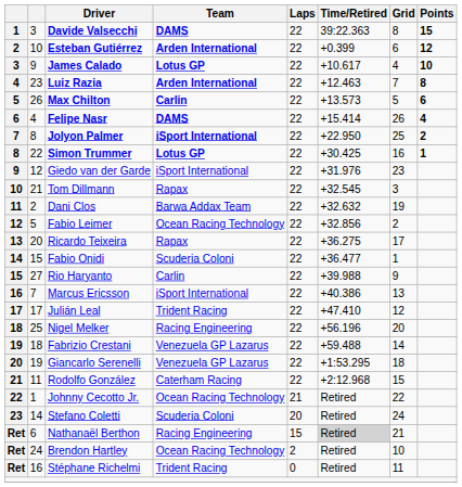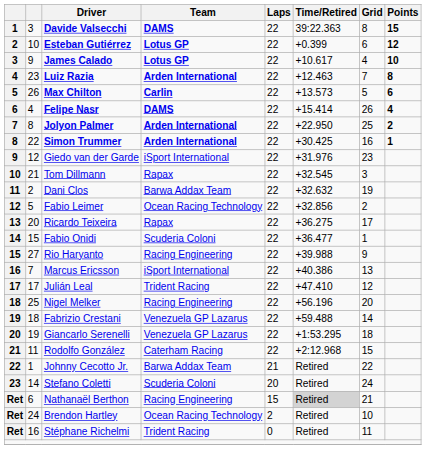 <table class="wikitable" style="font-size:95%">
 <tr>
 <th></th>
 <th></th>
 <th>Driver</th>
 <th>Team</th>
 <th>Laps</th>
 <th>Time/Retired</th>
 <th>Grid</th>
 <th>Points</th>
 </tr>
 <tr>
 <th>1</th>
 <td>3</td>
 <td> <strong><a href='#'>Davide Valsecchi</a></strong></td>
 <td><strong><a href='#'>DAMS</a></strong></td>
 <td>22</td>
 <td>39:22.363</td>
 <td>8</td>
 <td><strong>15</strong></td>
 </tr>
 <tr>
 <th>2</th>
 <td>10</td>
 <td> <strong><a href='#'>Esteban Gutiérrez</a></strong></td>
-<td><strong><a href='#'>Arden International</a></strong></td>
+<td><strong><a href='#'>Lotus GP</a></strong></td>
 <td>22</td>
 <td>+0.399</td>
 <td>6</td>
 <td><strong>12</strong></td>
 </tr>
 <tr>
 <th>3</th>
 <td>9</td>
 <td> <strong><a href='#'>James Calado</a></strong></td>
 <td><strong><a href='#'>Lotus GP</a></strong></td>
 <td>22</td>
 <td>+10.617</td>
 <td>4</td>
 <td><strong>10</strong></td>
 </tr>
 <tr>
 <th>4</th>
 <td>23</td>
 <td> <strong><a href='#'>Luiz Razia</a></strong></td>
 <td><strong><a href='#'>Arden International</a></strong></td>
 <td>22</td>
 <td>+12.463</td>
 <td>7</td>
 <td><strong>8</strong></td>
 </tr>
 <tr>
 <th>5</th>
 <td>26</td>
 <td> <strong><a href='#'>Max Chilton</a></strong></td>
 <td><strong><a href='#'>Carlin</a></strong></td>
 <td>22</td>
 <td>+13.573</td>
 <td>5</td>
 <td><strong>6</strong></td>
 </tr>
 <tr>
 <th>6</th>
 <td>4</td>
 <td> <strong><a href='#'>Felipe Nasr</a></strong></td>
 <td><strong><a href='#'>DAMS</a></strong></td>
 <td>22</td>
 <td>+15.414</td>
 <td>26</td>
 <td><strong>4</strong></td>
 </tr>
 <tr>
 <th>7</th>
 <td>8</td>
 <td> <strong><a href='#'>Jolyon Palmer</a></strong></td>
-<td><strong><a href='#'>iSport International</a></strong></td>
+<td><strong><a href='#'>Arden International</a></strong></td>
 <td>22</td>
 <td>+22.950</td>
 <td>25</td>
 <td><strong>2</strong></td>
 </tr>
 <tr>
 <th>8</th>
 <td>22</td>
 <td> <strong><a href='#'>Simon Trummer</a></strong></td>
-<td><strong><a href='#'>Lotus GP</a></strong></td>
+<td><strong><a href='#'>Arden International</a></strong></td>
 <td>22</td>
 <td>+30.425</td>
 <td>16</td>
 <td><strong>1</strong></td>
 </tr>
 <tr>
 <th>9</th>
 <td>12</td>
 <td> <a href='#'>Giedo van der Garde</a></td>
 <td><a href='#'>iSport International</a></td>
 <td>22</td>
 <td>+31.976</td>
 <td>23</td>
 <td><strong></strong></td>
 </tr>
 <tr>
 <th>10</th>
 <td>21</td>
 <td> <a href='#'>Tom Dillmann</a></td>
 <td><a href='#'>Rapax</a></td>
 <td>22</td>
 <td>+32.545</td>
 <td>3</td>
 <td></td>
 </tr>
 <tr>
 <th>11</th>
 <td>2</td>
 <td> <a href='#'>Dani Clos</a></td>
 <td><a href='#'>Barwa Addax Team</a></td>
 <td>22</td>
 <td>+32.632</td>
 <td>19</td>
 <td></td>
 </tr>
 <tr>
 <th>12</th>
 <td>5</td>
 <td> <a href='#'>Fabio Leimer</a></td>
 <td><a href='#'>Ocean Racing Technology</a></td>
 <td>22</td>
 <td>+32.856</td>
 <td>2</td>
 <td></td>
 </tr>
 <tr>
 <th>13</th>
 <td>20</td>
 <td> <a href='#'>Ricardo Teixeira</a></td>
 <td><a href='#'>Rapax</a></td>
 <td>22</td>
 <td>+36.275</td>
 <td>17</td>
 <td></td>
 </tr>
 <tr>
 <th>14</th>
 <td>15</td>
 <td> <a href='#'>Fabio Onidi</a></td>
 <td><a href='#'>Scuderia Coloni</a></td>
 <td>22</td>
 <td>+36.477</td>
 <td>1</td>
 <td></td>
 </tr>
 <tr>
 <th>15</th>
 <td>27</td>
 <td> <a href='#'>Rio Haryanto</a></td>
-<td><a href='#'>Carlin</a></td>
+<td><a href='#'>Racing Engineering</a></td>
 <td>22</td>
 <td>+39.988</td>
 <td>9</td>
 <td></td>
 </tr>
 <tr>
 <th>16</th>
 <td>7</td>
 <td> <a href='#'>Marcus Ericsson</a></td>
 <td><a href='#'>iSport International</a></td>
 <td>22</td>
 <td>+40.386</td>
 <td>13</td>
 <td></td>
 </tr>
 <tr>
 <th>17</th>
 <td>17</td>
 <td> <a href='#'>Julián Leal</a></td>
 <td><a href='#'>Trident Racing</a></td>
 <td>22</td>
 <td>+47.410</td>
 <td>12</td>
 <td></td>
 </tr>
 <tr>
 <th>18</th>
 <td>25</td>
 <td> <a href='#'>Nigel Melker</a></td>
 <td><a href='#'>Racing Engineering</a></td>
 <td>22</td>
 <td>+56.196</td>
 <td>20</td>
 <td></td>
 </tr>
 <tr>
 <th>19</th>
 <td>18</td>
 <td> <a href='#'>Fabrizio Crestani</a></td>
 <td><a href='#'>Venezuela GP Lazarus</a></td>
 <td>22</td>
 <td>+59.488</td>
 <td>14</td>
 <td></td>
 </tr>
 <tr>
 <th>20</th>
 <td>19</td>
 <td> <a href='#'>Giancarlo Serenelli</a></td>
 <td><a href='#'>Venezuela GP Lazarus</a></td>
 <td>22</td>
 <td>+1:53.295</td>
 <td>18</td>
 <td></td>
 </tr>
 <tr>
 <th>21</th>
 <td>11</td>
 <td> <a href='#'>Rodolfo González</a></td>
 <td><a href='#'>Caterham Racing</a></td>
 <td>22</td>
 <td>+2:12.968</td>
 <td>15</td>
 <td></td>
 </tr>
 <tr>
 <th>22</th>
 <td>1</td>
 <td> <a href='#'>Johnny Cecotto Jr.</a></td>
-<td><a href='#'>Ocean Racing Technology</a></td>
+<td><a href='#'>Barwa Addax Team</a></td>
 <td>21</td>
 <td>Retired</td>
 <td>22</td>
 <td></td>
 </tr>
 <tr>
 <th>23</th>
 <td>14</td>
 <td> <a href='#'>Stefano Coletti</a></td>
 <td><a href='#'>Scuderia Coloni</a></td>
 <td>20</td>
 <td>Retired</td>
 <td>24</td>
 <td></td>
 </tr>
 <tr>
 <th>Ret</th>
 <td>6</td>
 <td> <a href='#'>Nathanaël Berthon</a></td>
 <td><a href='#'>Racing Engineering</a></td>
 <td>15</td>
 <td style="background: lightgrey;">Retired</td>
 <td>21</td>
 <td></td>
 </tr>
 <tr>
 <th>Ret</th>
 <td>24</td>
 <td> <a href='#'>Brendon Hartley</a></td>
 <td><a href='#'>Ocean Racing Technology</a></td>
 <td>2</td>
 <td>Retired</td>
 <td>10</td>
 <td></td>
 </tr>
 <tr>
 <th>Ret</th>
 <td>16</td>
 <td> <a href='#'>Stéphane Richelmi</a></td>
 <td><a href='#'>Trident Racing</a></td>
 <td>0</td>
 <td>Retired</td>
 <td>11</td>
 <td></td>
 </tr>
 <tr>
 <td colspan=8></td>
 </tr>
 <tr>
 </tr>
 </table>
